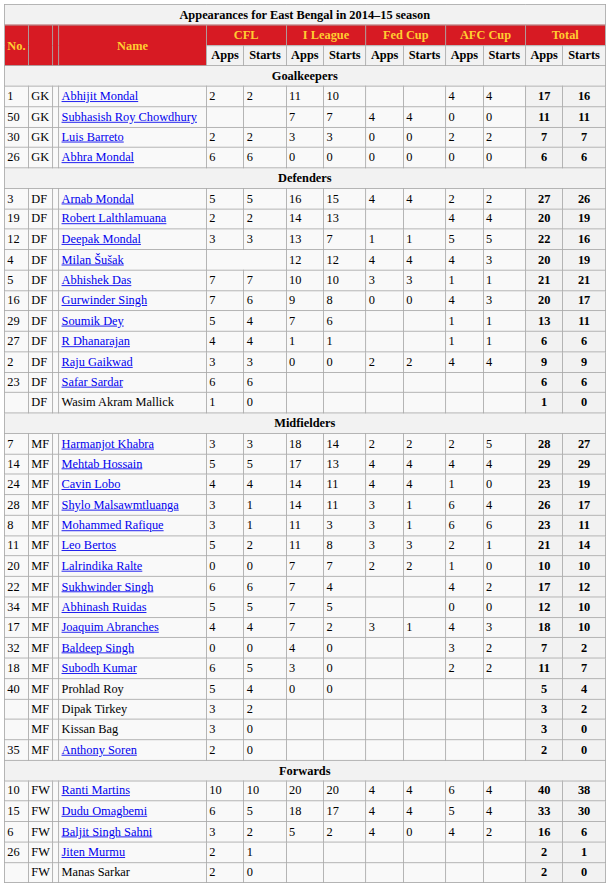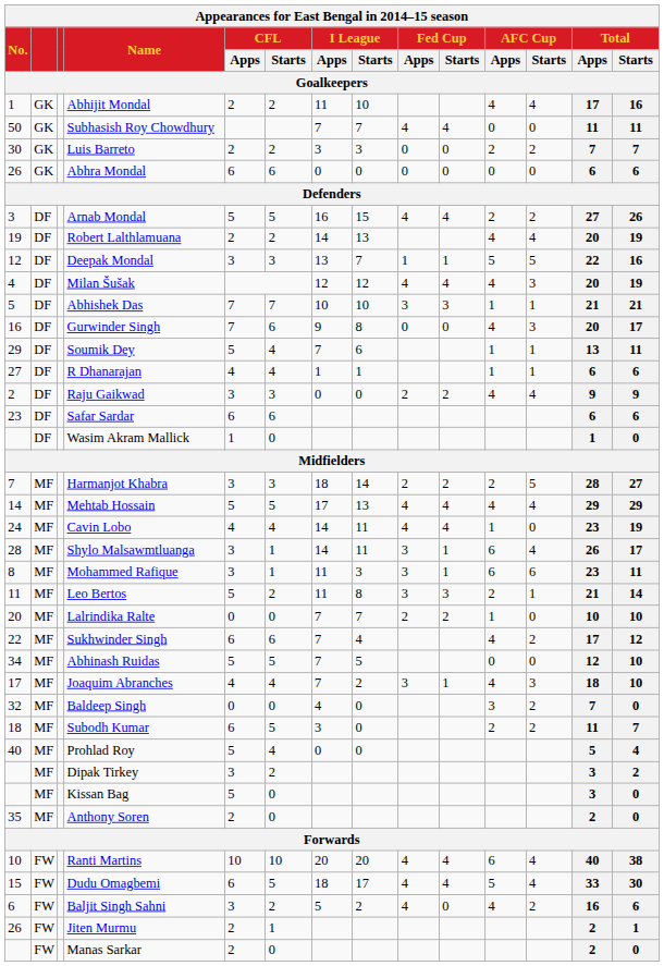 <table class="wikitable" style="text-align:left; font-size:90%;">
 <tr>
 <th colspan="14">Appearances for East Bengal in 2014–15 season</th>
 </tr>
 <tr>
 <th rowspan="2" style="background:#d71a23; color:#ffcd31; text-align:center;">No.</th>
 <th rowspan="2" style="background:#d71a23; color:#ffcd31; text-align:center;"></th>
 <th rowspan="2" style="background:#d71a23; color:#ffcd31; text-align:center;"></th>
 <th rowspan="2" style="background:#d71a23; color:#ffcd31; text-align:center; width:165px;">Name</th>
 <th colspan="2" style="background:#d71a23; color:#ffcd31; text-align:center; width:86px;">CFL</th>
 <th colspan="2" style="background:#d71a23; color:#ffcd31; text-align:center; width:86px;">I League</th>
 <th colspan="2" style="background:#d71a23; color:#ffcd31; text-align:center; width:86px;">Fed Cup</th>
 <th colspan="2" style="background:#d71a23; color:#ffcd31; text-align:center; width:86px;">AFC Cup</th>
 <th colspan="2" style="background:#d71a23; color:#ffcd31; text-align:center; width:86px;">Total</th>
 </tr>
 <tr>
 <th>Apps</th>
 <th>Starts</th>
 <th>Apps</th>
 <th>Starts</th>
 <th>Apps</th>
 <th>Starts</th>
 <th>Apps</th>
 <th>Starts</th>
 <th>Apps</th>
 <th>Starts</th>
 </tr>
 <tr>
 <th colspan="14">Goalkeepers</th>
 </tr>
 <tr>
 <td>1</td>
 <td>GK</td>
 <td></td>
 <td><a href='#'>Abhijit Mondal</a></td>
 <td>2</td>
 <td>2</td>
 <td>11</td>
 <td>10</td>
 <td></td>
 <td></td>
 <td>4</td>
 <td>4</td>
 <th>17</th>
 <th>16</th>
 </tr>
 <tr>
 <td>50</td>
 <td>GK</td>
 <td></td>
 <td><a href='#'>Subhasish Roy Chowdhury</a></td>
 <td></td>
 <td></td>
 <td>7</td>
 <td>7</td>
 <td>4</td>
 <td>4</td>
 <td>0</td>
 <td>0</td>
 <th>11</th>
 <th>11</th>
 </tr>
 <tr>
 <td>30</td>
 <td>GK</td>
 <td></td>
 <td><a href='#'>Luis Barreto</a></td>
 <td>2</td>
 <td>2</td>
 <td>3</td>
 <td>3</td>
 <td>0</td>
 <td>0</td>
 <td>2</td>
 <td>2</td>
 <th>7</th>
 <th>7</th>
 </tr>
 <tr>
 <td>26</td>
 <td>GK</td>
 <td></td>
 <td><a href='#'>Abhra Mondal</a></td>
 <td>6</td>
 <td>6</td>
 <td>0</td>
 <td>0</td>
 <td>0</td>
 <td>0</td>
 <td>0</td>
 <td>0</td>
 <th>6</th>
 <th>6</th>
 </tr>
 <tr>
 <th colspan="14">Defenders</th>
 </tr>
 <tr>
 <td>3</td>
 <td>DF</td>
 <td></td>
 <td><a href='#'>Arnab Mondal</a></td>
 <td>5</td>
 <td>5</td>
 <td>16</td>
 <td>15</td>
 <td>4</td>
 <td>4</td>
 <td>2</td>
 <td>2</td>
 <th>27</th>
 <th>26</th>
 </tr>
 <tr>
 <td>19</td>
 <td>DF</td>
 <td></td>
 <td><a href='#'>Robert Lalthlamuana</a></td>
 <td>2</td>
 <td>2</td>
 <td>14</td>
 <td>13</td>
 <td></td>
 <td></td>
 <td>4</td>
 <td>4</td>
 <th>20</th>
 <th>19</th>
 </tr>
 <tr>
 <td>12</td>
 <td>DF</td>
 <td></td>
 <td><a href='#'>Deepak Mondal</a></td>
 <td>3</td>
 <td>3</td>
 <td>13</td>
 <td>7</td>
 <td>1</td>
 <td>1</td>
 <td>5</td>
 <td>5</td>
 <th>22</th>
 <th>16</th>
 </tr>
 <tr>
 <td>4</td>
 <td>DF</td>
 <td></td>
 <td><a href='#'>Milan Šušak</a></td>
 <td colspan="2"></td>
 <td>12</td>
 <td>12</td>
 <td>4</td>
 <td>4</td>
 <td>4</td>
 <td>3</td>
 <th>20</th>
 <th>19</th>
 </tr>
 <tr>
 <td>5</td>
 <td>DF</td>
 <td></td>
 <td><a href='#'>Abhishek Das</a></td>
 <td>7</td>
 <td>7</td>
 <td>10</td>
 <td>10</td>
 <td>3</td>
 <td>3</td>
 <td>1</td>
 <td>1</td>
 <th>21</th>
 <th>21</th>
 </tr>
 <tr>
 <td>16</td>
 <td>DF</td>
 <td></td>
 <td><a href='#'>Gurwinder Singh</a></td>
 <td>7</td>
 <td>6</td>
 <td>9</td>
 <td>8</td>
 <td>0</td>
 <td>0</td>
 <td>4</td>
 <td>3</td>
 <th>20</th>
 <th>17</th>
 </tr>
 <tr>
 <td>29</td>
 <td>DF</td>
 <td></td>
 <td><a href='#'>Soumik Dey</a></td>
 <td>5</td>
 <td>4</td>
 <td>7</td>
 <td>6</td>
 <td></td>
 <td></td>
 <td>1</td>
 <td>1</td>
 <th>13</th>
 <th>11</th>
 </tr>
 <tr>
 <td>27</td>
 <td>DF</td>
 <td></td>
 <td><a href='#'>R Dhanarajan</a></td>
 <td>4</td>
 <td>4</td>
 <td>1</td>
 <td>1</td>
 <td></td>
 <td></td>
 <td>1</td>
 <td>1</td>
 <th>6</th>
 <th>6</th>
 </tr>
 <tr>
 <td>2</td>
 <td>DF</td>
 <td></td>
 <td><a href='#'>Raju Gaikwad</a></td>
 <td>3</td>
 <td>3</td>
 <td>0</td>
 <td>0</td>
 <td>2</td>
 <td>2</td>
 <td>4</td>
 <td>4</td>
 <th>9</th>
 <th>9</th>
 </tr>
 <tr>
 <td>23</td>
 <td>DF</td>
 <td></td>
 <td><a href='#'>Safar Sardar</a></td>
 <td>6</td>
 <td>6</td>
 <td></td>
 <td></td>
 <td></td>
 <td></td>
 <td></td>
 <td></td>
 <th>6</th>
 <th>6</th>
 </tr>
 <tr>
 <td></td>
 <td>DF</td>
 <td></td>
 <td>Wasim Akram Mallick</td>
 <td>1</td>
 <td>0</td>
 <td></td>
 <td></td>
 <td></td>
 <td></td>
 <td></td>
 <td></td>
 <th>1</th>
 <th>0</th>
 </tr>
 <tr>
 <th colspan="14">Midfielders</th>
 </tr>
 <tr>
 <td>7</td>
 <td>MF</td>
 <td></td>
 <td><a href='#'>Harmanjot  Khabra</a></td>
 <td>3</td>
 <td>3</td>
 <td>18</td>
 <td>14</td>
 <td>2</td>
 <td>2</td>
 <td>2</td>
 <td>5</td>
 <th>28</th>
 <th>27</th>
 </tr>
 <tr>
 <td>14</td>
 <td>MF</td>
 <td></td>
 <td><a href='#'>Mehtab Hossain</a></td>
 <td>5</td>
 <td>5</td>
 <td>17</td>
 <td>13</td>
 <td>4</td>
 <td>4</td>
 <td>4</td>
 <td>4</td>
 <th>29</th>
 <th>29</th>
 </tr>
 <tr>
 <td>24</td>
 <td>MF</td>
 <td></td>
 <td><a href='#'>Cavin Lobo</a></td>
 <td>4</td>
 <td>4</td>
 <td>14</td>
 <td>11</td>
 <td>4</td>
 <td>4</td>
 <td>1</td>
 <td>0</td>
 <th>23</th>
 <th>19</th>
 </tr>
 <tr>
 <td>28</td>
 <td>MF</td>
 <td></td>
 <td><a href='#'>Shylo Malsawmtluanga</a></td>
 <td>3</td>
 <td>1</td>
 <td>14</td>
 <td>11</td>
 <td>3</td>
 <td>1</td>
 <td>6</td>
 <td>4</td>
 <th>26</th>
 <th>17</th>
 </tr>
 <tr>
 <td>8</td>
 <td>MF</td>
 <td></td>
 <td><a href='#'>Mohammed Rafique</a></td>
 <td>3</td>
 <td>1</td>
 <td>11</td>
 <td>3</td>
 <td>3</td>
 <td>1</td>
 <td>6</td>
 <td>6</td>
 <th>23</th>
 <th>11</th>
 </tr>
 <tr>
 <td>11</td>
 <td>MF</td>
 <td></td>
 <td><a href='#'>Leo Bertos</a></td>
 <td>5</td>
 <td>2</td>
 <td>11</td>
 <td>8</td>
 <td>3</td>
 <td>3</td>
 <td>2</td>
 <td>1</td>
 <th>21</th>
 <th>14</th>
 </tr>
 <tr>
 <td>20</td>
 <td>MF</td>
 <td></td>
 <td><a href='#'>Lalrindika Ralte</a></td>
 <td>0</td>
 <td>0</td>
 <td>7</td>
 <td>7</td>
 <td>2</td>
 <td>2</td>
 <td>1</td>
 <td>0</td>
 <th>10</th>
 <th>10</th>
 </tr>
 <tr>
 <td>22</td>
 <td>MF</td>
 <td></td>
 <td><a href='#'>Sukhwinder Singh</a></td>
 <td>6</td>
 <td>6</td>
 <td>7</td>
 <td>4</td>
 <td></td>
 <td></td>
 <td>4</td>
 <td>2</td>
 <th>17</th>
 <th>12</th>
 </tr>
 <tr>
 <td>34</td>
 <td>MF</td>
 <td></td>
 <td><a href='#'>Abhinash Ruidas</a></td>
 <td>5</td>
 <td>5</td>
 <td>7</td>
 <td>5</td>
 <td></td>
 <td></td>
 <td>0</td>
 <td>0</td>
 <th>12</th>
 <th>10</th>
 </tr>
 <tr>
 <td>17</td>
 <td>MF</td>
 <td></td>
 <td><a href='#'>Joaquim Abranches</a></td>
 <td>4</td>
 <td>4</td>
 <td>7</td>
 <td>2</td>
 <td>3</td>
 <td>1</td>
 <td>4</td>
 <td>3</td>
 <th>18</th>
 <th>10</th>
 </tr>
 <tr>
 <td>32</td>
 <td>MF</td>
 <td></td>
 <td><a href='#'>Baldeep Singh</a></td>
 <td>0</td>
 <td>0</td>
 <td>4</td>
 <td>0</td>
 <td></td>
 <td></td>
 <td>3</td>
 <td>2</td>
 <th>7</th>
-<th>2</th>
+<th>0</th>
 </tr>
 <tr>
 <td>18</td>
 <td>MF</td>
 <td></td>
 <td><a href='#'>Subodh Kumar</a></td>
 <td>6</td>
 <td>5</td>
 <td>3</td>
 <td>0</td>
 <td></td>
 <td></td>
 <td>2</td>
 <td>2</td>
 <th>11</th>
 <th>7</th>
 </tr>
 <tr>
 <td>40</td>
 <td>MF</td>
 <td></td>
 <td>Prohlad Roy</td>
 <td>5</td>
 <td>4</td>
 <td>0</td>
 <td>0</td>
 <td></td>
 <td></td>
 <td></td>
 <td></td>
 <th>5</th>
 <th>4</th>
 </tr>
 <tr>
 <td></td>
 <td>MF</td>
 <td></td>
 <td>Dipak Tirkey</td>
 <td>3</td>
 <td>2</td>
 <td></td>
 <td></td>
 <td></td>
 <td></td>
 <td></td>
 <td></td>
 <th>3</th>
 <th>2</th>
 </tr>
 <tr>
 <td></td>
 <td>MF</td>
 <td></td>
 <td>Kissan Bag</td>
-<td>3</td>
+<td>5</td>
 <td>0</td>
 <td></td>
 <td></td>
 <td></td>
 <td></td>
 <td></td>
 <td></td>
 <th>3</th>
 <th>0</th>
 </tr>
 <tr>
 <td>35</td>
 <td>MF</td>
 <td></td>
 <td><a href='#'>Anthony Soren</a></td>
 <td>2</td>
 <td>0</td>
 <td></td>
 <td></td>
 <td></td>
 <td></td>
 <td></td>
 <td></td>
 <th>2</th>
 <th>0</th>
 </tr>
 <tr>
 <th colspan="14">Forwards</th>
 </tr>
 <tr>
 <td>10</td>
 <td>FW</td>
 <td></td>
 <td><a href='#'>Ranti Martins</a></td>
 <td>10</td>
 <td>10</td>
 <td>20</td>
 <td>20</td>
 <td>4</td>
 <td>4</td>
 <td>6</td>
 <td>4</td>
 <th>40</th>
 <th>38</th>
 </tr>
 <tr>
 <td>15</td>
 <td>FW</td>
 <td></td>
 <td><a href='#'>Dudu Omagbemi</a></td>
 <td>6</td>
 <td>5</td>
 <td>18</td>
 <td>17</td>
 <td>4</td>
 <td>4</td>
 <td>5</td>
 <td>4</td>
 <th>33</th>
 <th>30</th>
 </tr>
 <tr>
 <td>6</td>
 <td>FW</td>
 <td></td>
 <td><a href='#'>Baljit Singh Sahni</a></td>
 <td>3</td>
 <td>2</td>
 <td>5</td>
 <td>2</td>
 <td>4</td>
 <td>0</td>
 <td>4</td>
 <td>2</td>
 <th>16</th>
 <th>6</th>
 </tr>
 <tr>
 <td>26</td>
 <td>FW</td>
 <td></td>
 <td><a href='#'>Jiten Murmu</a></td>
 <td>2</td>
 <td>1</td>
 <td></td>
 <td></td>
 <td></td>
 <td></td>
 <td></td>
 <td></td>
 <th>2</th>
 <th>1</th>
 </tr>
 <tr>
 <td></td>
 <td>FW</td>
 <td></td>
 <td>Manas Sarkar</td>
 <td>2</td>
 <td>0</td>
 <td></td>
 <td></td>
 <td></td>
 <td></td>
 <td></td>
 <td></td>
 <th>2</th>
 <th>0</th>
 </tr>
 </table>
